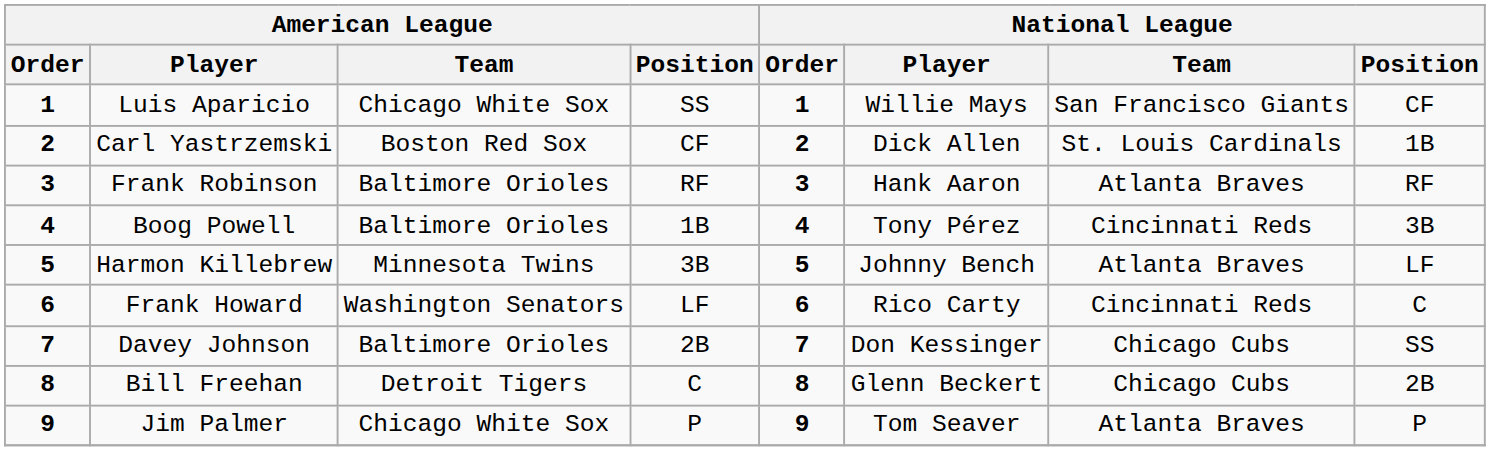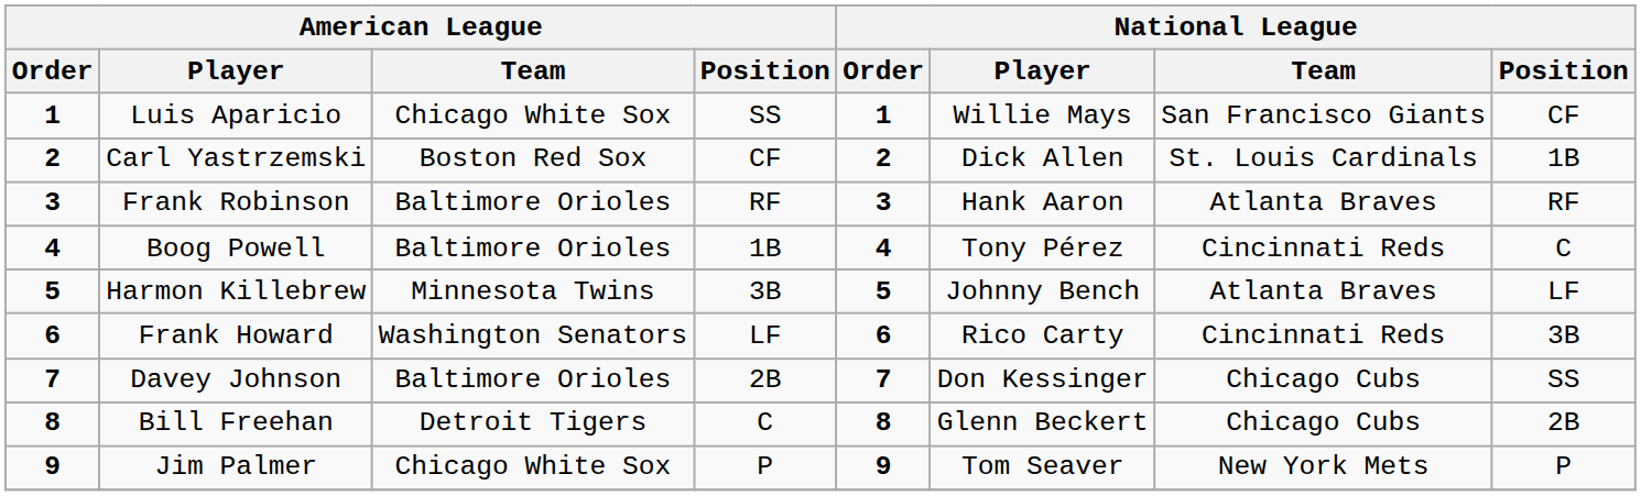 <table class="wikitable" style="font-size: 100%; text-align:center;">
 <tr>
 <th colspan="4">American League</th>
 <th colspan="4">National League</th>
 </tr>
 <tr>
 <th>Order</th>
 <th>Player</th>
 <th>Team</th>
 <th>Position</th>
 <th>Order</th>
 <th>Player</th>
 <th>Team</th>
 <th>Position</th>
 </tr>
 <tr>
 <td><strong>1</strong></td>
 <td>Luis Aparicio</td>
 <td>Chicago White Sox</td>
 <td>SS</td>
 <td><strong>1</strong></td>
 <td>Willie Mays</td>
 <td>San Francisco Giants</td>
 <td>CF</td>
 </tr>
 <tr>
 <td><strong>2</strong></td>
 <td>Carl Yastrzemski</td>
 <td>Boston Red Sox</td>
 <td>CF</td>
 <td><strong>2</strong></td>
 <td>Dick Allen</td>
 <td>St. Louis Cardinals</td>
 <td>1B</td>
 </tr>
 <tr>
 <td><strong>3</strong></td>
 <td>Frank Robinson</td>
 <td>Baltimore Orioles</td>
 <td>RF</td>
 <td><strong>3</strong></td>
 <td>Hank Aaron</td>
 <td>Atlanta Braves</td>
 <td>RF</td>
 </tr>
 <tr>
 <td><strong>4</strong></td>
 <td>Boog Powell</td>
 <td>Baltimore Orioles</td>
 <td>1B</td>
 <td><strong>4</strong></td>
 <td>Tony Pérez</td>
 <td>Cincinnati Reds</td>
-<td>3B</td>
+<td>C</td>
 </tr>
 <tr>
 <td><strong>5</strong></td>
 <td>Harmon Killebrew</td>
 <td>Minnesota Twins</td>
 <td>3B</td>
 <td><strong>5</strong></td>
 <td>Johnny Bench</td>
 <td>Atlanta Braves</td>
 <td>LF</td>
 </tr>
 <tr>
 <td><strong>6</strong></td>
 <td>Frank Howard</td>
 <td>Washington Senators</td>
 <td>LF</td>
 <td><strong>6</strong></td>
 <td>Rico Carty</td>
 <td>Cincinnati Reds</td>
-<td>C</td>
+<td>3B</td>
 </tr>
 <tr>
 <td><strong>7</strong></td>
 <td>Davey Johnson</td>
 <td>Baltimore Orioles</td>
 <td>2B</td>
 <td><strong>7</strong></td>
 <td>Don Kessinger</td>
 <td>Chicago Cubs</td>
 <td>SS</td>
 </tr>
 <tr>
 <td><strong>8</strong></td>
 <td>Bill Freehan</td>
 <td>Detroit Tigers</td>
 <td>C</td>
 <td><strong>8</strong></td>
 <td>Glenn Beckert</td>
 <td>Chicago Cubs</td>
 <td>2B</td>
 </tr>
 <tr>
 <td><strong>9</strong></td>
 <td>Jim Palmer</td>
 <td>Chicago White Sox</td>
 <td>P</td>
 <td><strong>9</strong></td>
 <td>Tom Seaver</td>
-<td>Atlanta Braves</td>
+<td>New York Mets</td>
 <td>P</td>
 </tr>
 <tr>
 </tr>
 </table>
